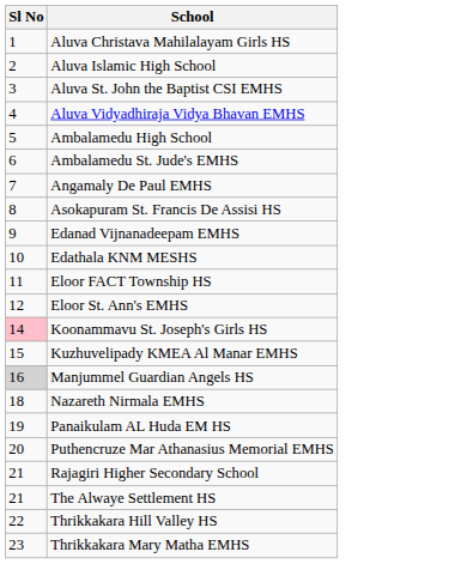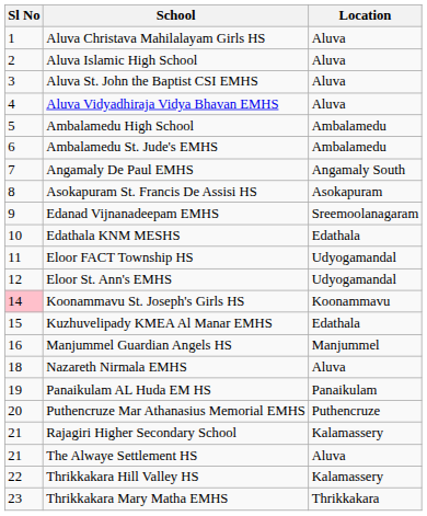 <table class="sortable wikitable">
 <tr>
 <th>Sl No</th>
 <th>School</th>
+<th>Location</th>
 </tr>
 <tr>
 <td>1</td>
 <td>Aluva Christava Mahilalayam Girls HS</td>
+<td>Aluva</td>
 </tr>
 <tr>
 <td>2</td>
 <td>Aluva Islamic High School</td>
+<td>Aluva</td>
 </tr>
 <tr>
 <td>3</td>
 <td>Aluva St. John the Baptist CSI EMHS</td>
+<td>Aluva</td>
 </tr>
 <tr>
 <td>4</td>
 <td><a href='#'>Aluva Vidyadhiraja Vidya Bhavan EMHS</a></td>
+<td>Aluva</td>
 </tr>
 <tr>
 <td>5</td>
 <td>Ambalamedu High School</td>
+<td>Ambalamedu</td>
 </tr>
 <tr>
 <td>6</td>
 <td>Ambalamedu St. Jude's EMHS</td>
+<td>Ambalamedu</td>
 </tr>
 <tr>
 <td>7</td>
 <td>Angamaly De Paul EMHS</td>
+<td>Angamaly South</td>
 </tr>
 <tr>
 <td>8</td>
 <td>Asokapuram St. Francis De Assisi HS</td>
+<td>Asokapuram</td>
 </tr>
 <tr>
 <td>9</td>
 <td>Edanad Vijnanadeepam EMHS</td>
+<td>Sreemoolanagaram</td>
 </tr>
 <tr>
 <td>10</td>
 <td>Edathala KNM MESHS</td>
+<td>Edathala</td>
 </tr>
 <tr>
 <td>11</td>
 <td>Eloor FACT Township HS</td>
+<td>Udyogamandal</td>
 </tr>
 <tr>
 <td>12</td>
 <td>Eloor St. Ann's EMHS</td>
+<td>Udyogamandal</td>
 </tr>
 <tr>
 <td style="background: pink;">14</td>
 <td>Koonammavu St. Joseph's Girls HS</td>
+<td>Koonammavu</td>
 </tr>
 <tr>
 <td>15</td>
 <td>Kuzhuvelipady KMEA Al Manar EMHS</td>
+<td>Edathala</td>
 </tr>
 <tr>
-<td style="background: lightgrey;">16</td>
+<td>16</td>
 <td>Manjummel Guardian Angels HS</td>
+<td>Manjummel</td>
 </tr>
 <tr>
 <td>18</td>
 <td>Nazareth Nirmala EMHS</td>
+<td>Aluva</td>
 </tr>
 <tr>
 <td>19</td>
 <td>Panaikulam AL Huda EM HS</td>
+<td>Panaikulam</td>
 </tr>
 <tr>
 <td>20</td>
 <td>Puthencruze Mar Athanasius Memorial EMHS</td>
+<td>Puthencruze</td>
 </tr>
 <tr>
 <td>21</td>
 <td>Rajagiri Higher Secondary School</td>
+<td>Kalamassery</td>
 </tr>
 <tr>
 <td>21</td>
 <td>The Alwaye Settlement HS</td>
+<td>Aluva</td>
 </tr>
 <tr>
 <td>22</td>
 <td>Thrikkakara Hill Valley HS</td>
+<td>Kalamassery</td>
 </tr>
 <tr>
 <td>23</td>
 <td>Thrikkakara Mary Matha EMHS</td>
+<td>Thrikkakara</td>
 </tr>
 </table>
